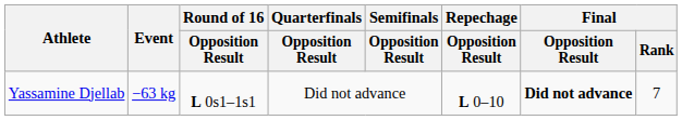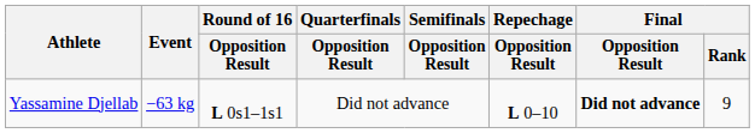 <table class="wikitable" style="font-size:90%">
 <tr>
 <th rowspan="2">Athlete</th>
 <th rowspan="2">Event</th>
 <th>Round of 16</th>
 <th>Quarterfinals</th>
 <th>Semifinals</th>
 <th>Repechage</th>
 <th colspan=2>Final</th>
 </tr>
 <tr style="font-size:95%">
 <th>Opposition<br>Result</th>
 <th>Opposition<br>Result</th>
 <th>Opposition<br>Result</th>
 <th>Opposition<br>Result</th>
 <th>Opposition<br>Result</th>
 <th>Rank</th>
 </tr>
 <tr align=center>
 <td align=left><a href='#'>Yassamine Djellab</a></td>
 <td align=left><a href='#'>−63 kg</a></td>
 <td><br><strong>L</strong> 0s1–1s1</td>
 <td colspan=2>Did not advance</td>
 <td><br> <strong>L</strong> 0–10</td>
 <td><strong>Did not advance</strong></td>
-<td>7</td>
+<td>9</td>
 </tr>
 </table>
